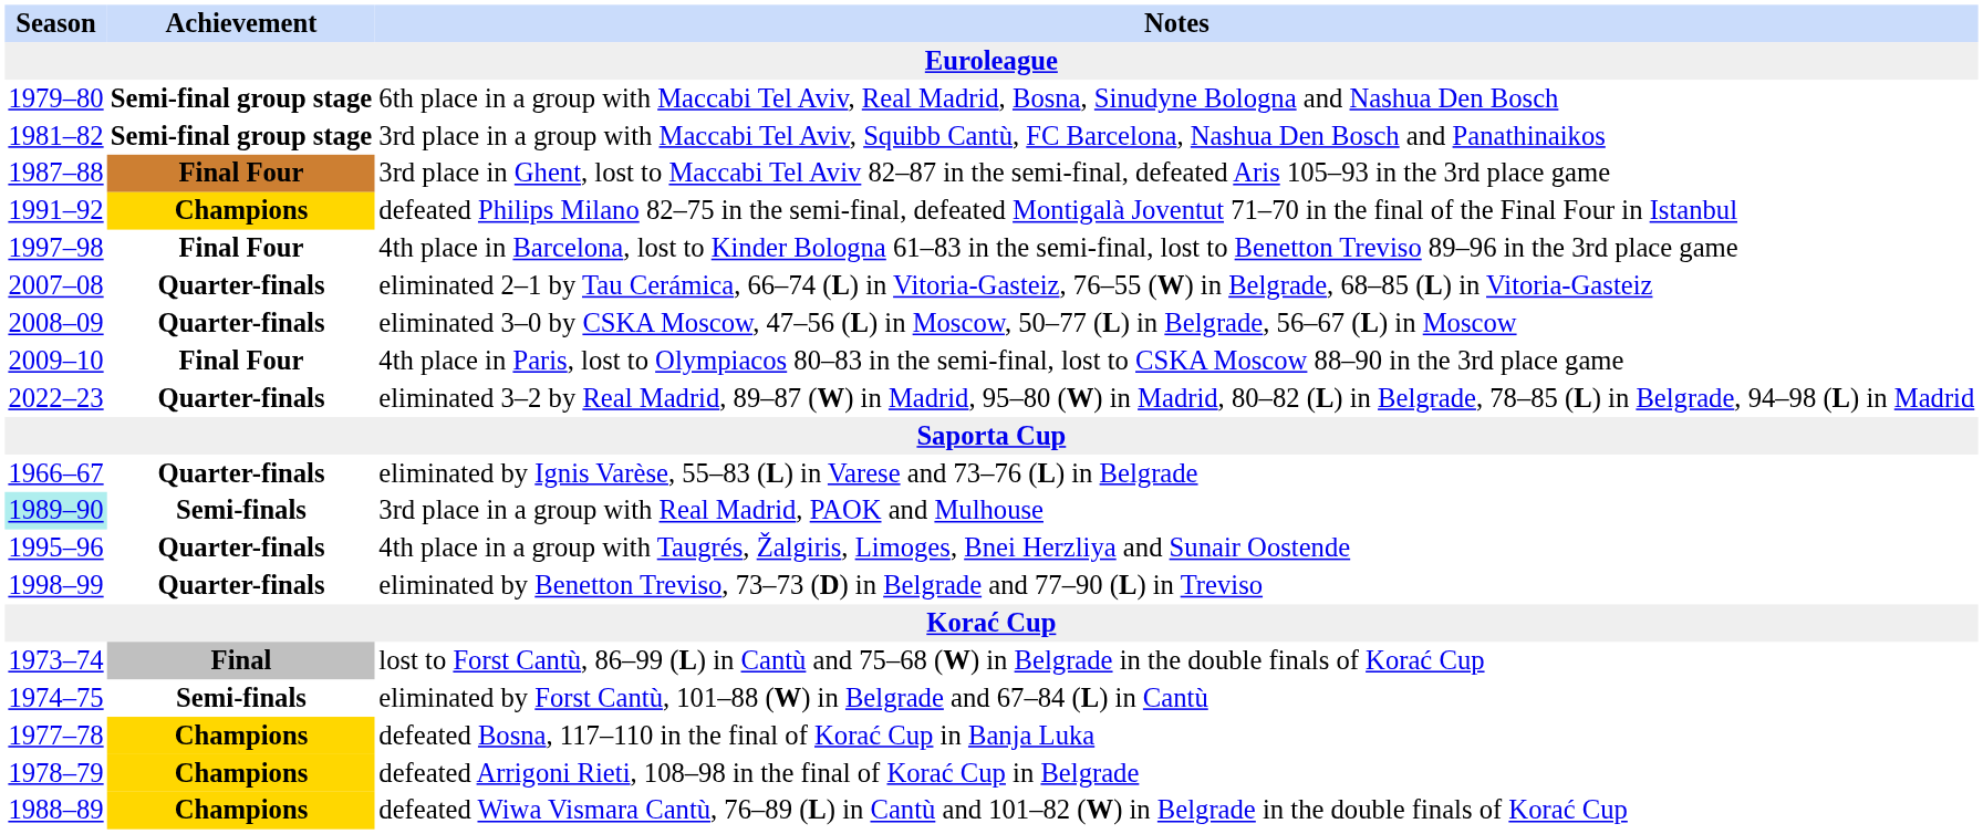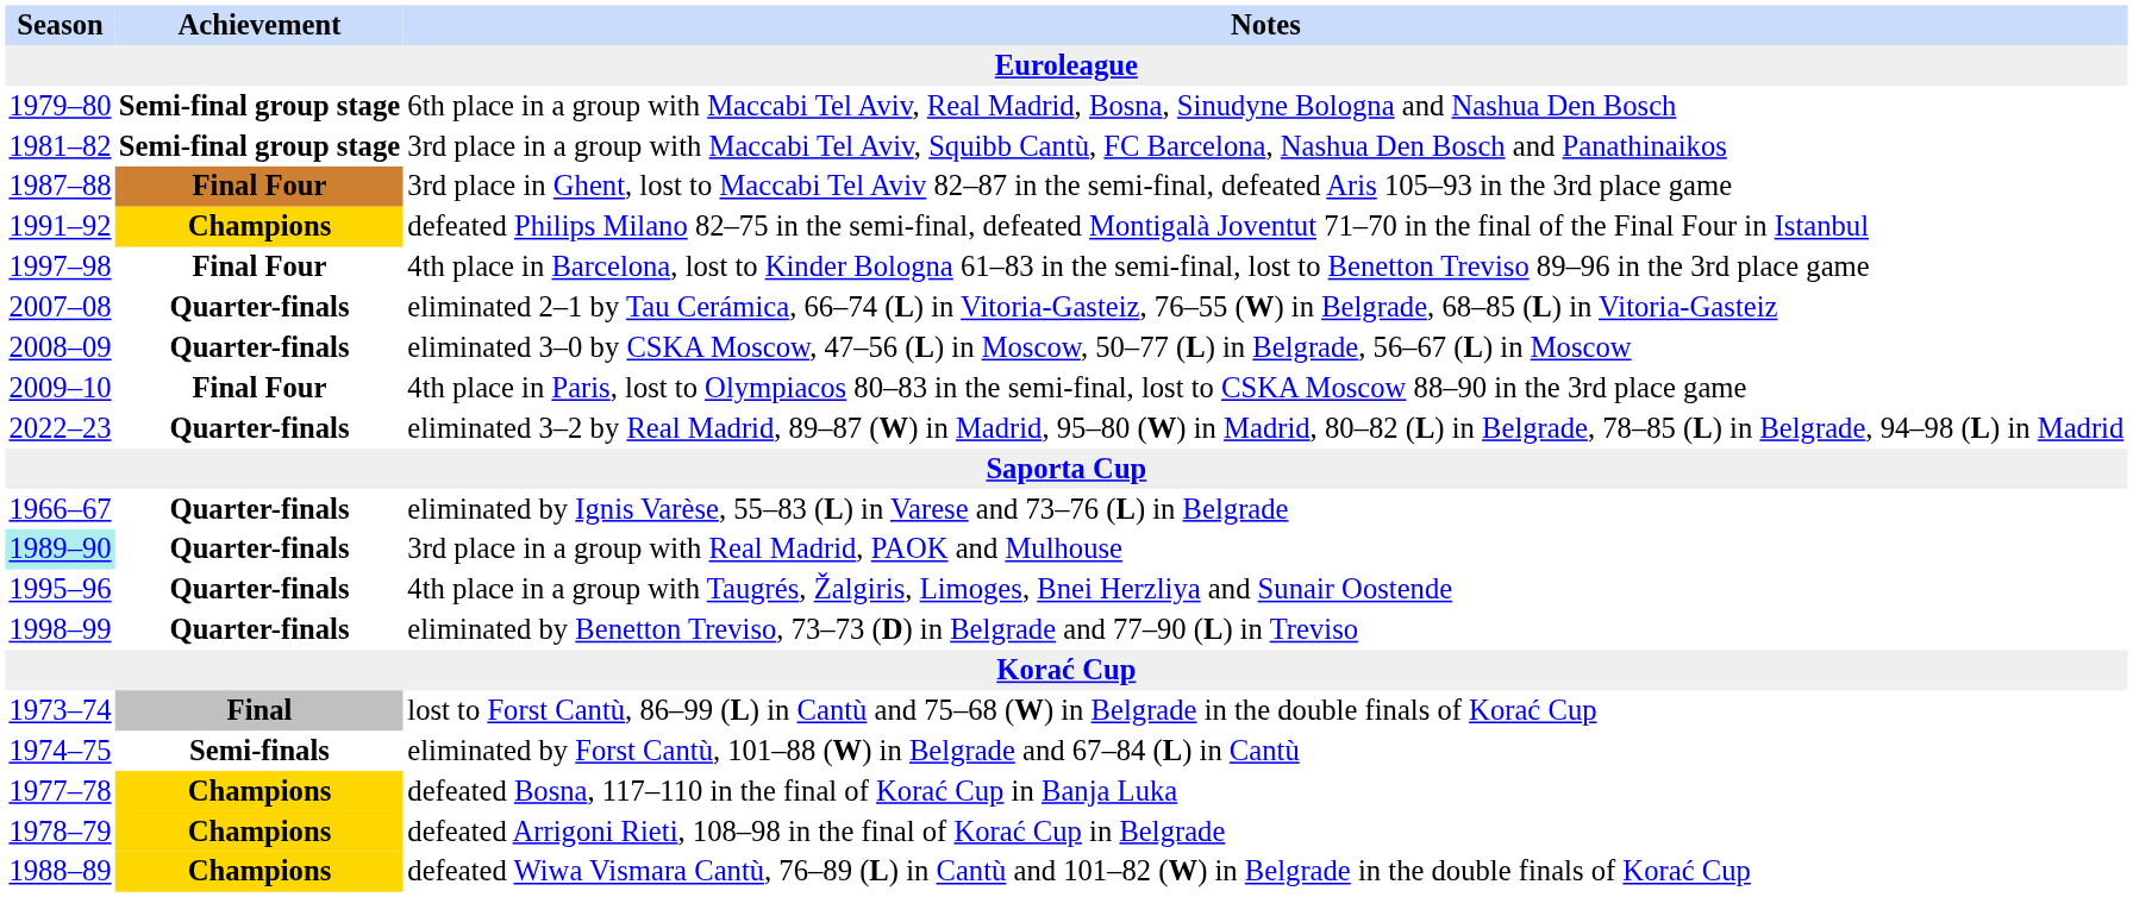 <table class="toccolours" border="0" cellpadding="2" cellspacing="0" align="left" style="margin:0.5em;">
 <tr bgcolor=#CADCFB>
 <th>Season</th>
 <th>Achievement</th>
 <th>Notes</th>
 </tr>
 <tr>
 <th colspan="4" bgcolor=#EFEFEF><a href='#'>Euroleague</a></th>
 </tr>
 <tr>
 <td align="center"><a href='#'>1979–80</a></td>
 <td align="center"><strong>Semi-final group stage</strong></td>
 <td align="left">6th place in a group with <a href='#'>Maccabi Tel Aviv</a>, <a href='#'>Real Madrid</a>, <a href='#'>Bosna</a>, <a href='#'>Sinudyne Bologna</a> and <a href='#'>Nashua Den Bosch</a></td>
 </tr>
 <tr>
 <td align="center"><a href='#'>1981–82</a></td>
 <td align="center"><strong>Semi-final group stage</strong></td>
 <td align="left">3rd place in a group with <a href='#'>Maccabi Tel Aviv</a>, <a href='#'>Squibb Cantù</a>, <a href='#'>FC Barcelona</a>, <a href='#'>Nashua Den Bosch</a> and <a href='#'>Panathinaikos</a></td>
 </tr>
 <tr>
 <td align="center"><a href='#'>1987–88</a></td>
 <td align="center" bgcolor= #CD7F32><strong>Final Four</strong></td>
 <td align="left">3rd place in <a href='#'>Ghent</a>, lost to <a href='#'>Maccabi Tel Aviv</a> 82–87 in the semi-final, defeated <a href='#'>Aris</a> 105–93 in the 3rd place game</td>
 </tr>
 <tr>
 <td align="center"><a href='#'>1991–92</a></td>
 <td align="center" bgcolor="gold"><strong>Champions</strong></td>
 <td align="left">defeated <a href='#'>Philips Milano</a> 82–75 in the semi-final, defeated <a href='#'>Montigalà Joventut</a> 71–70 in the final of the Final Four in <a href='#'>Istanbul</a></td>
 </tr>
 <tr>
 <td align="center"><a href='#'>1997–98</a></td>
 <td align="center"><strong>Final Four</strong></td>
 <td align="left">4th place in <a href='#'>Barcelona</a>, lost to <a href='#'>Kinder Bologna</a> 61–83 in the semi-final, lost to <a href='#'>Benetton Treviso</a> 89–96 in the 3rd place game</td>
 </tr>
 <tr>
 <td align="center"><a href='#'>2007–08</a></td>
 <td align="center"><strong>Quarter-finals</strong></td>
 <td align="left">eliminated 2–1 by <a href='#'>Tau Cerámica</a>, 66–74 (<strong>L</strong>) in <a href='#'>Vitoria-Gasteiz</a>, 76–55 (<strong>W</strong>) in <a href='#'>Belgrade</a>, 68–85 (<strong>L</strong>) in <a href='#'>Vitoria-Gasteiz</a></td>
 </tr>
 <tr>
 <td align="center"><a href='#'>2008–09</a></td>
 <td align="center"><strong>Quarter-finals</strong></td>
 <td align="left">eliminated 3–0 by <a href='#'>CSKA Moscow</a>, 47–56 (<strong>L</strong>) in <a href='#'>Moscow</a>, 50–77 (<strong>L</strong>) in <a href='#'>Belgrade</a>, 56–67 (<strong>L</strong>) in <a href='#'>Moscow</a></td>
 </tr>
 <tr>
 <td align="center"><a href='#'>2009–10</a></td>
 <td align="center"><strong>Final Four</strong></td>
 <td align="left">4th place in <a href='#'>Paris</a>, lost to <a href='#'>Olympiacos</a> 80–83 in the semi-final, lost to <a href='#'>CSKA Moscow</a> 88–90 in the 3rd place game</td>
 </tr>
 <tr>
 <td align="center"><a href='#'>2022–23</a></td>
 <td align="center"><strong>Quarter-finals</strong></td>
 <td align="left">eliminated 3–2 by <a href='#'>Real Madrid</a>, 89–87 (<strong>W</strong>) in <a href='#'>Madrid</a>, 95–80 (<strong>W</strong>) in <a href='#'>Madrid</a>, 80–82 (<strong>L</strong>) in <a href='#'>Belgrade</a>, 78–85 (<strong>L</strong>) in <a href='#'>Belgrade</a>, 94–98 (<strong>L</strong>) in <a href='#'>Madrid</a></td>
 </tr>
 <tr>
 <th colspan="4" bgcolor=#EFEFEF><a href='#'>Saporta Cup</a></th>
 </tr>
 <tr>
 <td align="center"><a href='#'>1966–67</a></td>
 <td align="center"><strong>Quarter-finals</strong></td>
 <td align="left">eliminated by <a href='#'>Ignis Varèse</a>, 55–83 (<strong>L</strong>) in <a href='#'>Varese</a> and 73–76 (<strong>L</strong>) in <a href='#'>Belgrade</a></td>
 </tr>
 <tr>
 <td align="center" style="background: paleturquoise;"><a href='#'>1989–90</a></td>
-<td align="center"><strong>Semi-finals</strong></td>
+<td align="center"><strong>Quarter-finals</strong></td>
 <td align="left">3rd place in a group with <a href='#'>Real Madrid</a>, <a href='#'>PAOK</a> and <a href='#'>Mulhouse</a></td>
 </tr>
 <tr>
 <td align="center"><a href='#'>1995–96</a></td>
 <td align="center"><strong>Quarter-finals</strong></td>
 <td align="left">4th place in a group with <a href='#'>Taugrés</a>, <a href='#'>Žalgiris</a>, <a href='#'>Limoges</a>, <a href='#'>Bnei Herzliya</a> and <a href='#'>Sunair Oostende</a></td>
 </tr>
 <tr>
 <td align="center"><a href='#'>1998–99</a></td>
 <td align="center"><strong>Quarter-finals</strong></td>
 <td align="left">eliminated by <a href='#'>Benetton Treviso</a>, 73–73 (<strong>D</strong>) in <a href='#'>Belgrade</a> and 77–90 (<strong>L</strong>) in <a href='#'>Treviso</a></td>
 </tr>
 <tr>
 <th colspan="4" bgcolor=#EFEFEF><a href='#'>Korać Cup</a></th>
 </tr>
 <tr>
 <td align="center"><a href='#'>1973–74</a></td>
 <td align="center" bgcolor= silver><strong>Final</strong></td>
 <td align="left">lost to <a href='#'>Forst Cantù</a>, 86–99 (<strong>L</strong>) in <a href='#'>Cantù</a> and 75–68 (<strong>W</strong>) in <a href='#'>Belgrade</a> in the double finals of <a href='#'>Korać Cup</a></td>
 </tr>
 <tr>
 <td align="center"><a href='#'>1974–75</a></td>
 <td align="center"><strong>Semi-finals</strong></td>
 <td align="left">eliminated by <a href='#'>Forst Cantù</a>, 101–88 (<strong>W</strong>) in <a href='#'>Belgrade</a> and 67–84 (<strong>L</strong>) in <a href='#'>Cantù</a></td>
 </tr>
 <tr>
 <td align="center"><a href='#'>1977–78</a></td>
 <td align="center" bgcolor="gold"><strong>Champions</strong></td>
 <td align="left">defeated <a href='#'>Bosna</a>, 117–110 in the final of <a href='#'>Korać Cup</a> in <a href='#'>Banja Luka</a></td>
 </tr>
 <tr>
 <td align="center"><a href='#'>1978–79</a></td>
 <td align="center" bgcolor="gold"><strong>Champions</strong></td>
 <td align="left">defeated <a href='#'>Arrigoni Rieti</a>, 108–98 in the final of <a href='#'>Korać Cup</a> in <a href='#'>Belgrade</a></td>
 </tr>
 <tr>
 <td align="center"><a href='#'>1988–89</a></td>
 <td align="center" bgcolor="gold"><strong>Champions</strong></td>
 <td align="left">defeated <a href='#'>Wiwa Vismara Cantù</a>, 76–89 (<strong>L</strong>) in <a href='#'>Cantù</a> and 101–82 (<strong>W</strong>) in <a href='#'>Belgrade</a> in the double finals of <a href='#'>Korać Cup</a></td>
 </tr>
 </table>
